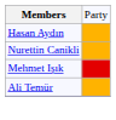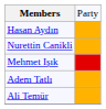 <table class=wikitable style="border:1px solid #8888aa; background-color:#f7f8ff; padding:0px; font-size:90%;">
 <tr>
 <th>Members</th>
 <td>Party</td>
 </tr>
 <tr>
 <td><a href='#'>Hasan Aydın</a></td>
 <td style="background: #ffb300"></td>
 </tr>
 <tr>
 <td><a href='#'>Nurettin Canikli</a></td>
 <td style="background: #ffb300"></td>
 </tr>
 <tr>
 <td><a href='#'>Mehmet Işık</a></td>
 <td style="background: #e30000"></td>
 </tr>
 <tr>
+<td><a href='#'>Adem Tatlı</a></td>
+<td style="background: #ffb300"></td>
+</tr>
+<tr>
 <td><a href='#'>Ali Temür</a></td>
 <td style="background: #ffb300"></td>
 </tr>
 <tr>
 </tr>
 </table>
